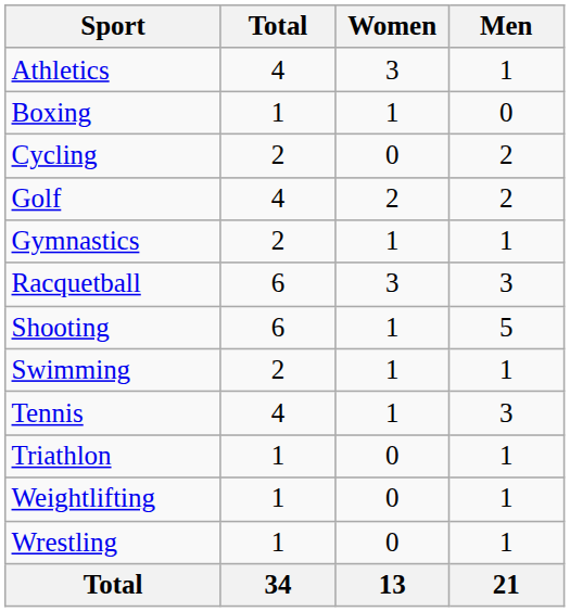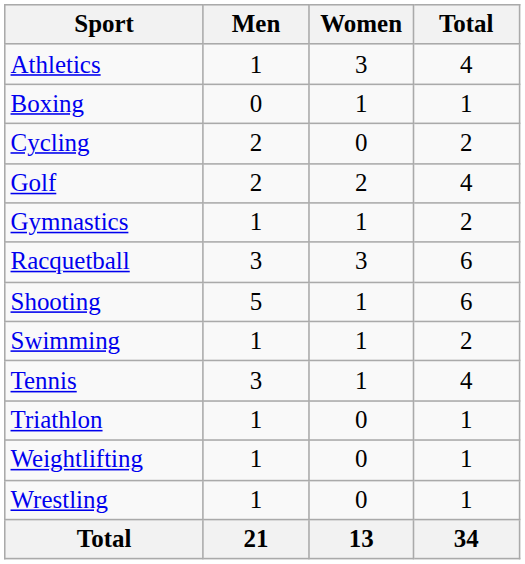 <table class="wikitable sortable" style="text-align:center">
 <tr>
 <th width=120>Sport</th>
+<th width=60>Men</th>
+<th width=60>Women</th>
 <th width=60>Total</th>
-<th width=60>Women</th>
-<th width=60>Men</th>
 </tr>
 <tr>
 <td align=left><a href='#'>Athletics</a></td>
+<td>1</td>
+<td>3</td>
 <td>4</td>
-<td>3</td>
-<td>1</td>
 </tr>
 <tr>
 <td align=left><a href='#'>Boxing</a></td>
+<td>0</td>
 <td>1</td>
 <td>1</td>
-<td>0</td>
 </tr>
 <tr>
 <td align=left><a href='#'>Cycling</a></td>
 <td>2</td>
 <td>0</td>
 <td>2</td>
 </tr>
 <tr>
 <td align=left><a href='#'>Golf</a></td>
+<td>2</td>
+<td>2</td>
 <td>4</td>
-<td>2</td>
+</tr>
+<tr>
+<td align=left><a href='#'>Gymnastics</a></td>
+<td>1</td>
+<td>1</td>
 <td>2</td>
 </tr>
 <tr>
-<td align=left><a href='#'>Gymnastics</a></td>
-<td>2</td>
-<td>1</td>
-<td>1</td>
-</tr>
-<tr>
 <td align=left><a href='#'>Racquetball</a></td>
-<td>6</td>
 <td>3</td>
 <td>3</td>
+<td>6</td>
 </tr>
 <tr>
 <td align=left><a href='#'>Shooting</a></td>
+<td>5</td>
+<td>1</td>
 <td>6</td>
-<td>1</td>
-<td>5</td>
 </tr>
 <tr>
 <td align=left><a href='#'>Swimming</a></td>
-<td>2</td>
 <td>1</td>
 <td>1</td>
+<td>2</td>
 </tr>
 <tr>
 <td align=left><a href='#'>Tennis</a></td>
+<td>3</td>
+<td>1</td>
 <td>4</td>
-<td>1</td>
-<td>3</td>
 </tr>
 <tr>
 <td align=left><a href='#'>Triathlon</a></td>
 <td>1</td>
 <td>0</td>
 <td>1</td>
 </tr>
 <tr>
 <td align=left><a href='#'>Weightlifting</a></td>
 <td>1</td>
 <td>0</td>
 <td>1</td>
 </tr>
 <tr>
 <td align=left><a href='#'>Wrestling</a></td>
 <td>1</td>
 <td>0</td>
 <td>1</td>
 </tr>
 <tr>
 <th>Total</th>
+<th>21</th>
+<th>13</th>
 <th>34</th>
-<th>13</th>
-<th>21</th>
 </tr>
 </table>
